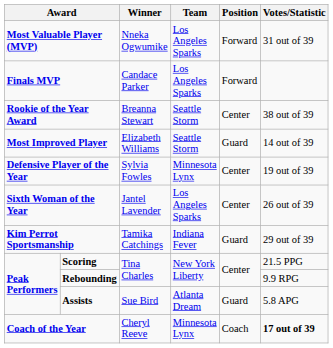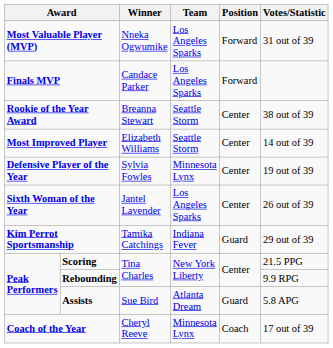 <table class="wikitable" style="width: 80%">
 <tr>
 <th colspan=2 width=150>Award</th>
 <th width=125>Winner</th>
 <th width="125">Team</th>
 <th width="125">Position</th>
 <th width=125>Votes/Statistic</th>
 </tr>
 <tr>
 <td colspan=2><strong><a href='#'>Most Valuable Player (MVP)</a></strong></td>
 <td><a href='#'>Nneka Ogwumike</a></td>
 <td><a href='#'>Los Angeles Sparks</a></td>
 <td>Forward</td>
 <td>31 out of 39</td>
 </tr>
 <tr>
 <td colspan=2><strong><a href='#'>Finals MVP</a></strong></td>
 <td><a href='#'>Candace Parker</a></td>
 <td><a href='#'>Los Angeles Sparks</a></td>
 <td>Forward</td>
 <td></td>
 </tr>
 <tr>
 <td colspan=2><strong><a href='#'>Rookie of the Year Award</a></strong></td>
 <td><a href='#'>Breanna Stewart</a></td>
 <td><a href='#'>Seattle Storm</a></td>
 <td>Center</td>
 <td>38 out of 39</td>
 </tr>
 <tr>
 <td colspan=2><strong><a href='#'>Most Improved Player</a></strong></td>
 <td><a href='#'>Elizabeth Williams</a></td>
 <td><a href='#'>Seattle Storm</a></td>
-<td>Guard</td>
+<td>Center</td>
 <td>14 out of 39</td>
 </tr>
 <tr>
 <td colspan=2><strong><a href='#'>Defensive Player of the Year</a></strong></td>
 <td><a href='#'>Sylvia Fowles</a></td>
 <td><a href='#'>Minnesota Lynx</a></td>
 <td>Center</td>
 <td>19 out of 39</td>
 </tr>
 <tr>
 <td colspan=2><strong><a href='#'>Sixth Woman of the Year</a></strong></td>
 <td><a href='#'>Jantel Lavender</a></td>
 <td><a href='#'>Los Angeles Sparks</a></td>
 <td>Center</td>
 <td>26 out of 39</td>
 </tr>
 <tr>
 <td colspan=2><strong><a href='#'>Kim Perrot Sportsmanship</a></strong></td>
 <td><a href='#'>Tamika Catchings</a></td>
 <td><a href='#'>Indiana Fever</a></td>
 <td>Guard</td>
 <td>29 out of 39</td>
 </tr>
 <tr>
 <td rowspan="3"><strong><a href='#'>Peak Performers</a></strong></td>
 <td><strong>Scoring</strong></td>
 <td rowspan="2"><a href='#'>Tina Charles</a></td>
 <td rowspan="2"><a href='#'>New York Liberty</a></td>
 <td rowspan="2">Center</td>
 <td>21.5 PPG</td>
 </tr>
 <tr>
 <td><strong>Rebounding</strong></td>
 <td>9.9 RPG</td>
 </tr>
 <tr>
 <td><strong>Assists</strong></td>
 <td><a href='#'>Sue Bird</a></td>
 <td><a href='#'>Atlanta Dream</a></td>
 <td>Guard</td>
 <td>5.8 APG</td>
 </tr>
 <tr>
 <td colspan=2><strong><a href='#'>Coach of the Year</a></strong></td>
 <td><a href='#'>Cheryl Reeve</a></td>
 <td><a href='#'>Minnesota Lynx</a></td>
 <td>Coach</td>
-<td><strong>17 out of 39</strong></td>
+<td>17 out of 39</td>
 </tr>
 </table>
